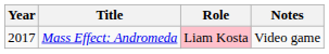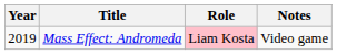 <table class="wikitable">
 <tr>
 <th>Year</th>
 <th>Title</th>
 <th>Role</th>
 <th>Notes</th>
 </tr>
 <tr>
-<td>2017</td>
+<td>2019</td>
 <td><em><a href='#'>Mass Effect: Andromeda</a></em></td>
 <td style="background: pink;">Liam Kosta</td>
 <td>Video game</td>
 </tr>
 </table>
